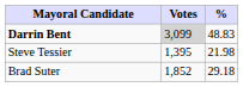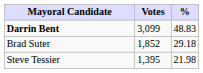 <table class="wikitable">
 <tr>
 <th style="background:#ddf; width:200px;">Mayoral Candidate</th>
 <th style="background:#ddf; width:50px;">Votes</th>
 <th style="background:#ddf; width:30px;">%</th>
 </tr>
 <tr>
 <td><strong>Darrin Bent</strong></td>
-<td style="background: lightgrey;">3,099</td>
+<td>3,099</td>
 <td>48.83</td>
+</tr>
+<tr>
+<td>Brad Suter</td>
+<td>1,852</td>
+<td>29.18</td>
 </tr>
 <tr>
 <td>Steve Tessier</td>
 <td>1,395</td>
 <td>21.98</td>
 </tr>
-<tr>
-<td>Brad Suter</td>
-<td>1,852</td>
-<td>29.18</td>
-</tr>
 </table>
